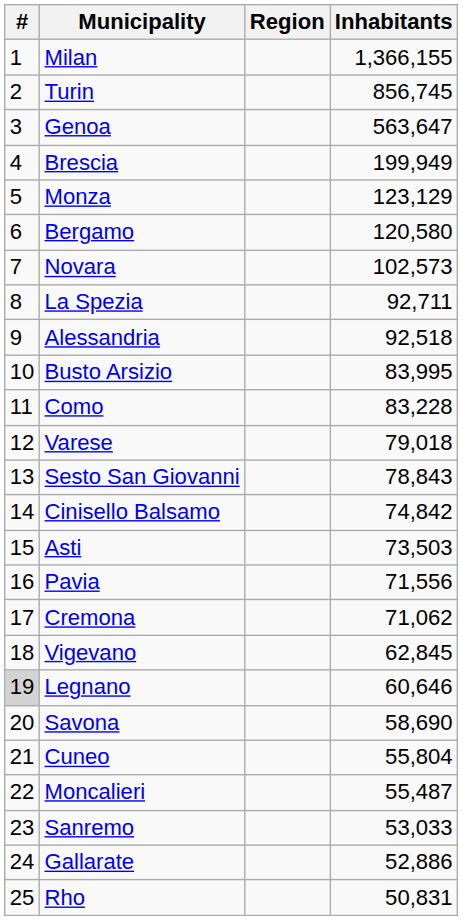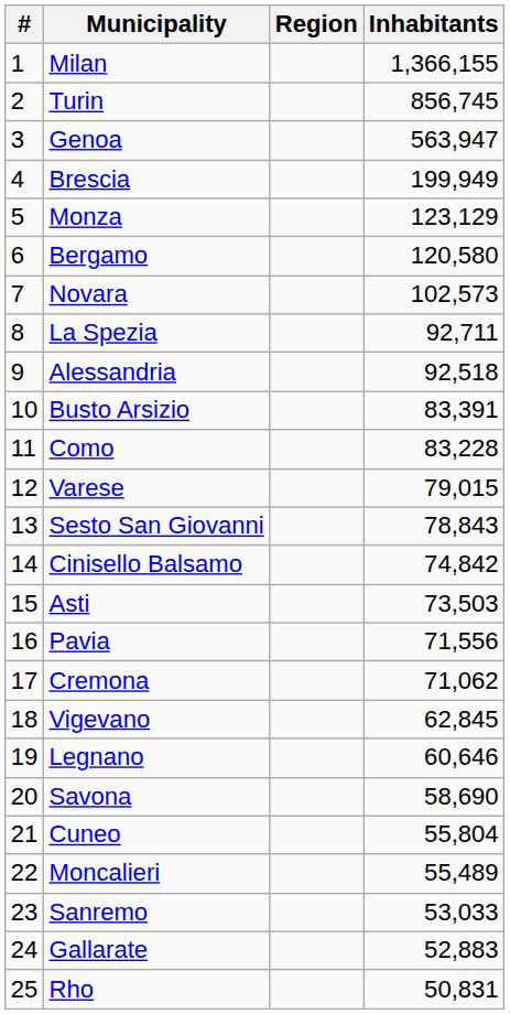 <table class="wikitable sortable">
 <tr>
 <th>#</th>
 <th>Municipality</th>
 <th>Region</th>
 <th>Inhabitants</th>
 </tr>
 <tr>
 <td>1</td>
 <td><a href='#'>Milan</a></td>
 <td></td>
 <td style="text-align:right;">1,366,155</td>
 </tr>
 <tr>
 <td>2</td>
 <td><a href='#'>Turin</a></td>
 <td></td>
 <td style="text-align:right;">856,745</td>
 </tr>
 <tr>
 <td>3</td>
 <td><a href='#'>Genoa</a></td>
 <td></td>
-<td style="text-align:right;">563,647</td>
+<td style="text-align:right;">563,947</td>
 </tr>
 <tr>
 <td>4</td>
 <td><a href='#'>Brescia</a></td>
 <td></td>
 <td style="text-align:right;">199,949</td>
 </tr>
 <tr>
 <td>5</td>
 <td><a href='#'>Monza</a></td>
 <td></td>
 <td style="text-align:right;">123,129</td>
 </tr>
 <tr>
 <td>6</td>
 <td><a href='#'>Bergamo</a></td>
 <td></td>
 <td style="text-align:right;">120,580</td>
 </tr>
 <tr>
 <td>7</td>
 <td><a href='#'>Novara</a></td>
 <td></td>
 <td style="text-align:right;">102,573</td>
 </tr>
 <tr>
 <td>8</td>
 <td><a href='#'>La Spezia</a></td>
 <td></td>
 <td style="text-align:right;">92,711</td>
 </tr>
 <tr>
 <td>9</td>
 <td><a href='#'>Alessandria</a></td>
 <td></td>
 <td style="text-align:right;">92,518</td>
 </tr>
 <tr>
 <td>10</td>
 <td><a href='#'>Busto Arsizio</a></td>
 <td></td>
-<td style="text-align:right;">83,995</td>
+<td style="text-align:right;">83,391</td>
 </tr>
 <tr>
 <td>11</td>
 <td><a href='#'>Como</a></td>
 <td></td>
 <td style="text-align:right;">83,228</td>
 </tr>
 <tr>
 <td>12</td>
 <td><a href='#'>Varese</a></td>
 <td></td>
-<td style="text-align:right;">79,018</td>
+<td style="text-align:right;">79,015</td>
 </tr>
 <tr>
 <td>13</td>
 <td><a href='#'>Sesto San Giovanni</a></td>
 <td></td>
 <td style="text-align:right;">78,843</td>
 </tr>
 <tr>
 <td>14</td>
 <td><a href='#'>Cinisello Balsamo</a></td>
 <td></td>
 <td style="text-align:right;">74,842</td>
 </tr>
 <tr>
 <td>15</td>
 <td><a href='#'>Asti</a></td>
 <td></td>
 <td style="text-align:right;">73,503</td>
 </tr>
 <tr>
 <td>16</td>
 <td><a href='#'>Pavia</a></td>
 <td></td>
 <td style="text-align:right;">71,556</td>
 </tr>
 <tr>
 <td>17</td>
 <td><a href='#'>Cremona</a></td>
 <td></td>
 <td style="text-align:right;">71,062</td>
 </tr>
 <tr>
 <td>18</td>
 <td><a href='#'>Vigevano</a></td>
 <td></td>
 <td style="text-align:right;">62,845</td>
 </tr>
 <tr>
-<td style="background: lightgrey;">19</td>
+<td>19</td>
 <td><a href='#'>Legnano</a></td>
 <td></td>
 <td style="text-align:right;">60,646</td>
 </tr>
 <tr>
 <td>20</td>
 <td><a href='#'>Savona</a></td>
 <td></td>
 <td style="text-align:right;">58,690</td>
 </tr>
 <tr>
 <td>21</td>
 <td><a href='#'>Cuneo</a></td>
 <td></td>
 <td style="text-align:right;">55,804</td>
 </tr>
 <tr>
 <td>22</td>
 <td><a href='#'>Moncalieri</a></td>
 <td></td>
-<td style="text-align:right;">55,487</td>
+<td style="text-align:right;">55,489</td>
 </tr>
 <tr>
 <td>23</td>
 <td><a href='#'>Sanremo</a></td>
 <td></td>
 <td style="text-align:right;">53,033</td>
 </tr>
 <tr>
 <td>24</td>
 <td><a href='#'>Gallarate</a></td>
 <td></td>
-<td style="text-align:right;">52,886</td>
+<td style="text-align:right;">52,883</td>
 </tr>
 <tr>
 <td>25</td>
 <td><a href='#'>Rho</a></td>
 <td></td>
 <td style="text-align:right;">50,831</td>
 </tr>
 </table>
